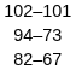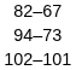 <table style="text-align:center">
 <tr>
 <th width=200></th>
 <th width=100></th>
 <th width=200></th>
 </tr>
 <tr>
 <td align=right><strong></strong></td>
-<td align=center>102–101</td>
+<td align=center>82–67</td>
 <td align=left></td>
 </tr>
 <tr>
 <td align=right><strong></strong></td>
 <td align=center>94–73</td>
 <td align=left></td>
 </tr>
 <tr>
 <td align=right><strong></strong></td>
-<td align=center>82–67</td>
+<td align=center>102–101</td>
 <td align=left></td>
 </tr>
 </table>
